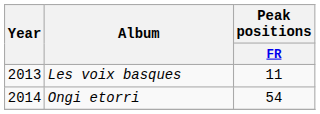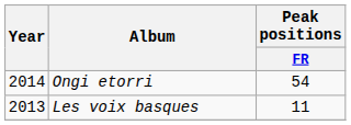 <table class="wikitable">
 <tr>
 <th align="center" rowspan="2" width="10">Year</th>
 <th align="center" rowspan="2" width="170">Album</th>
 <th align="center" colspan="1" width="20">Peak positions</th>
 </tr>
 <tr>
 <th scope="col" style="width:3em;font-size:90%;"><a href='#'>FR</a><br></th>
 </tr>
 <tr>
+<td style="text-align:center;">2014</td>
+<td><em>Ongi etorri</em></td>
+<td style="text-align:center;">54</td>
+</tr>
+<tr>
 <td style="text-align:center;">2013</td>
 <td><em>Les voix basques</em></td>
 <td style="text-align:center;">11</td>
 </tr>
 <tr>
-<td style="text-align:center;">2014</td>
-<td><em>Ongi etorri</em></td>
-<td style="text-align:center;">54</td>
-</tr>
-<tr>
 </tr>
 </table>
